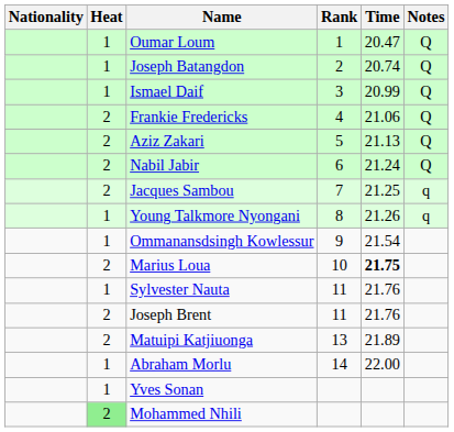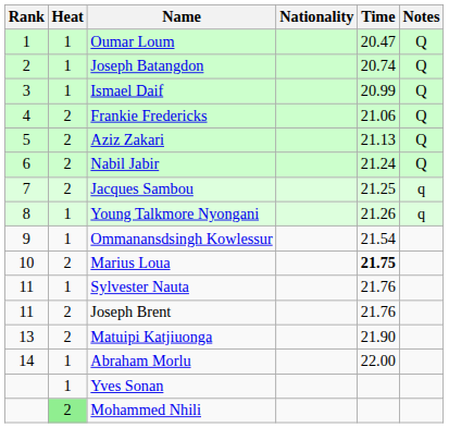 <table class="wikitable sortable" style="text-align:center">
 <tr>
-<th>Nationality</th>
+<th>Rank</th>
 <th>Heat</th>
 <th>Name</th>
-<th>Rank</th>
+<th>Nationality</th>
 <th>Time</th>
 <th>Notes</th>
 </tr>
 <tr bgcolor=ccffcc>
-<td align=left></td>
+<td>1</td>
 <td>1</td>
 <td align=left><a href='#'>Oumar Loum</a></td>
-<td>1</td>
+<td align=left></td>
 <td>20.47</td>
 <td>Q</td>
 </tr>
 <tr bgcolor=ccffcc>
-<td align=left></td>
+<td>2</td>
 <td>1</td>
 <td align=left><a href='#'>Joseph Batangdon</a></td>
-<td>2</td>
+<td align=left></td>
 <td>20.74</td>
 <td>Q</td>
 </tr>
 <tr bgcolor=ccffcc>
-<td align=left></td>
+<td>3</td>
 <td>1</td>
 <td align=left><a href='#'>Ismael Daif</a></td>
-<td>3</td>
+<td align=left></td>
 <td>20.99</td>
 <td>Q</td>
 </tr>
 <tr bgcolor=ccffcc>
-<td align=left></td>
+<td>4</td>
 <td>2</td>
 <td align=left><a href='#'>Frankie Fredericks</a></td>
-<td>4</td>
+<td align=left></td>
 <td>21.06</td>
 <td>Q</td>
 </tr>
 <tr bgcolor=ccffcc>
-<td align=left></td>
+<td>5</td>
 <td>2</td>
 <td align=left><a href='#'>Aziz Zakari</a></td>
-<td>5</td>
+<td align=left></td>
 <td>21.13</td>
 <td>Q</td>
 </tr>
 <tr bgcolor=ccffcc>
-<td align=left></td>
+<td>6</td>
 <td>2</td>
 <td align=left><a href='#'>Nabil Jabir</a></td>
-<td>6</td>
+<td align=left></td>
 <td>21.24</td>
 <td>Q</td>
 </tr>
 <tr bgcolor=ddffdd>
-<td align=left></td>
+<td>7</td>
 <td>2</td>
 <td align=left><a href='#'>Jacques Sambou</a></td>
-<td>7</td>
+<td align=left></td>
 <td>21.25</td>
 <td>q</td>
 </tr>
 <tr bgcolor=ddffdd>
-<td align=left></td>
+<td>8</td>
 <td>1</td>
 <td align=left><a href='#'>Young Talkmore Nyongani</a></td>
-<td>8</td>
+<td align=left></td>
 <td>21.26</td>
 <td>q</td>
 </tr>
 <tr>
-<td align=left></td>
+<td>9</td>
 <td>1</td>
 <td align=left><a href='#'>Ommanansdsingh Kowlessur</a></td>
-<td>9</td>
+<td align=left></td>
 <td>21.54</td>
 <td></td>
 </tr>
 <tr>
-<td align=left></td>
+<td>10</td>
 <td>2</td>
 <td align=left><a href='#'>Marius Loua</a></td>
-<td>10</td>
+<td align=left></td>
 <td><strong>21.75</strong></td>
 <td></td>
 </tr>
 <tr>
-<td align=left></td>
+<td>11</td>
 <td>1</td>
 <td align=left><a href='#'>Sylvester Nauta</a></td>
-<td>11</td>
+<td align=left></td>
 <td>21.76</td>
 <td></td>
 </tr>
 <tr>
-<td align=left></td>
+<td>11</td>
 <td>2</td>
 <td align=left>Joseph Brent</td>
-<td>11</td>
+<td align=left></td>
 <td>21.76</td>
 <td></td>
 </tr>
 <tr>
-<td align=left></td>
+<td>13</td>
 <td>2</td>
 <td align=left><a href='#'>Matuipi Katjiuonga</a></td>
-<td>13</td>
-<td>21.89</td>
+<td align=left></td>
+<td>21.90</td>
 <td></td>
 </tr>
 <tr>
-<td align=left></td>
+<td>14</td>
 <td>1</td>
 <td align=left><a href='#'>Abraham Morlu</a></td>
-<td>14</td>
+<td align=left></td>
 <td>22.00</td>
 <td></td>
 </tr>
 <tr>
-<td align=left></td>
+<td></td>
 <td>1</td>
 <td align=left><a href='#'>Yves Sonan</a></td>
-<td></td>
+<td align=left></td>
 <td></td>
 <td></td>
 </tr>
 <tr>
-<td align=left></td>
+<td></td>
 <td style="background: lightgreen;">2</td>
 <td align=left><a href='#'>Mohammed Nhili</a></td>
-<td></td>
+<td align=left></td>
 <td></td>
 <td></td>
 </tr>
 </table>
